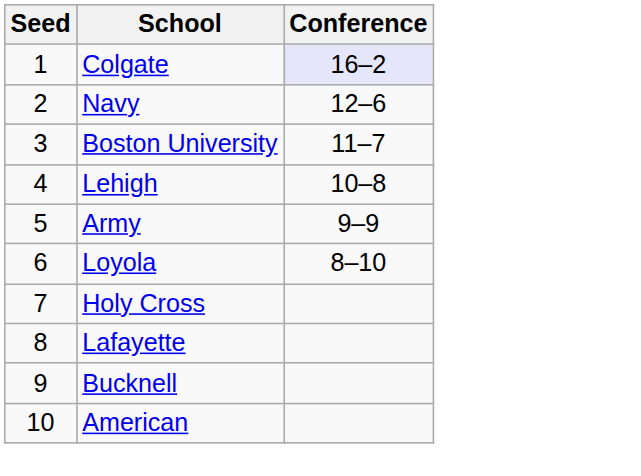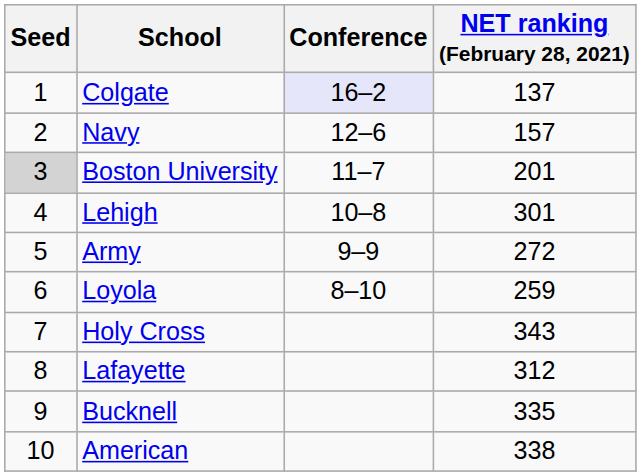 <table class="wikitable sortable" style="text-align:center">
 <tr>
 <th>Seed</th>
 <th>School</th>
 <th>Conference</th>
+<th><a href='#'>NET ranking</a><br><small>(February 28, 2021)</small></th>
 </tr>
 <tr>
 <td>1</td>
 <td align=left><a href='#'>Colgate</a></td>
 <td style="background: lavender;">16–2</td>
+<td>137</td>
 </tr>
 <tr>
 <td>2</td>
 <td align=left><a href='#'>Navy</a></td>
 <td>12–6</td>
+<td>157</td>
 </tr>
 <tr>
-<td>3</td>
+<td style="background: lightgrey;">3</td>
 <td align=left><a href='#'>Boston University</a></td>
 <td>11–7</td>
+<td>201</td>
 </tr>
 <tr>
 <td>4</td>
 <td align=left><a href='#'>Lehigh</a></td>
 <td>10–8</td>
+<td>301</td>
 </tr>
 <tr>
 <td>5</td>
 <td align=left><a href='#'>Army</a></td>
 <td>9–9</td>
+<td>272</td>
 </tr>
 <tr>
 <td>6</td>
 <td align=left><a href='#'>Loyola</a></td>
 <td>8–10</td>
+<td>259</td>
 </tr>
 <tr>
 <td>7</td>
 <td align=left><a href='#'>Holy Cross</a></td>
 <td></td>
+<td>343</td>
 </tr>
 <tr>
 <td>8</td>
 <td align=left><a href='#'>Lafayette</a></td>
 <td></td>
+<td>312</td>
 </tr>
 <tr>
 <td>9</td>
 <td align=left><a href='#'>Bucknell</a></td>
 <td></td>
+<td>335</td>
 </tr>
 <tr>
 <td>10</td>
 <td align=left><a href='#'>American</a></td>
 <td></td>
+<td>338</td>
 </tr>
 </table>
